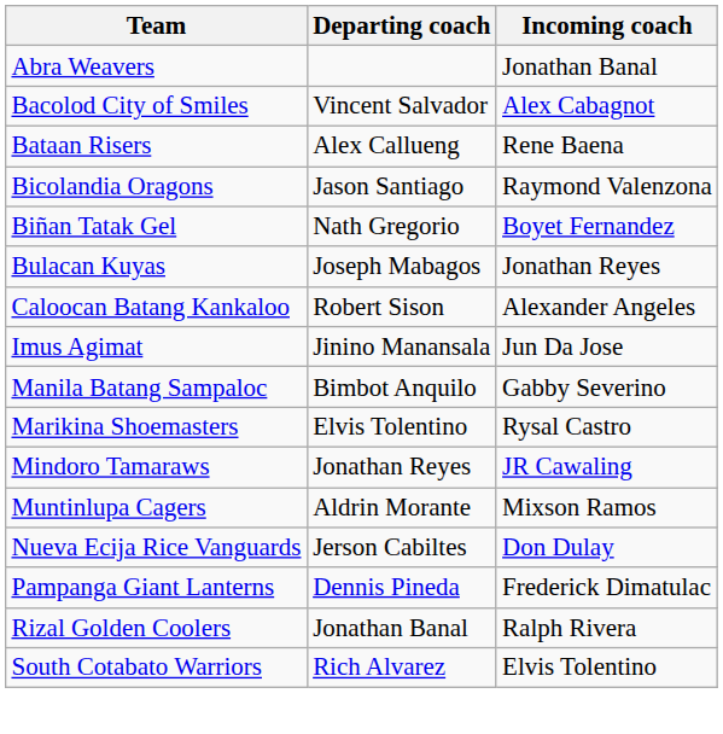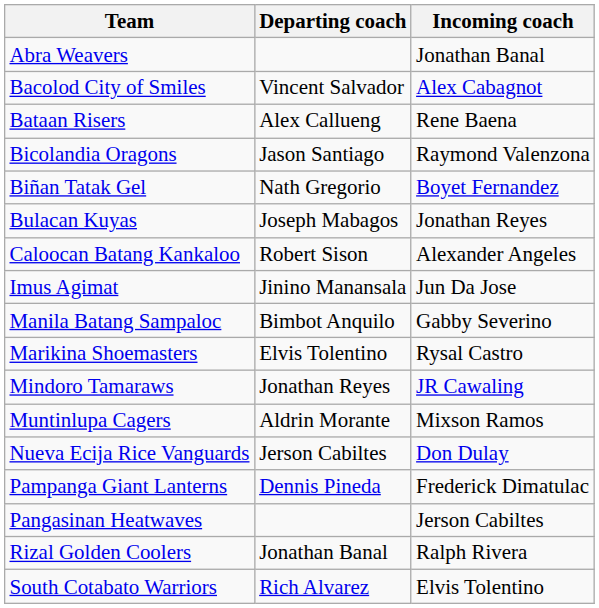 <table class="wikitable">
 <tr>
 <th>Team</th>
 <th>Departing coach</th>
 <th>Incoming coach</th>
 </tr>
 <tr>
 <td><a href='#'>Abra Weavers</a></td>
 <td></td>
 <td>Jonathan Banal</td>
 </tr>
 <tr>
 <td><a href='#'>Bacolod City of Smiles</a></td>
 <td>Vincent Salvador</td>
 <td><a href='#'>Alex Cabagnot</a></td>
 </tr>
 <tr>
 <td><a href='#'>Bataan Risers</a></td>
 <td>Alex Callueng</td>
 <td>Rene Baena</td>
 </tr>
 <tr>
 <td><a href='#'>Bicolandia Oragons</a></td>
 <td>Jason Santiago</td>
 <td>Raymond Valenzona</td>
 </tr>
 <tr>
 <td><a href='#'>Biñan Tatak Gel</a></td>
 <td>Nath Gregorio</td>
 <td><a href='#'>Boyet Fernandez</a></td>
 </tr>
 <tr>
 <td><a href='#'>Bulacan Kuyas</a></td>
 <td>Joseph Mabagos</td>
 <td>Jonathan Reyes</td>
 </tr>
 <tr>
 <td><a href='#'>Caloocan Batang Kankaloo</a></td>
 <td>Robert Sison</td>
 <td>Alexander Angeles</td>
 </tr>
 <tr>
 <td><a href='#'>Imus Agimat</a></td>
 <td>Jinino Manansala</td>
 <td>Jun Da Jose</td>
 </tr>
 <tr>
 <td><a href='#'>Manila Batang Sampaloc</a></td>
 <td>Bimbot Anquilo</td>
 <td>Gabby Severino</td>
 </tr>
 <tr>
 <td><a href='#'>Marikina Shoemasters</a></td>
 <td>Elvis Tolentino</td>
 <td>Rysal Castro</td>
 </tr>
 <tr>
 <td><a href='#'>Mindoro Tamaraws</a></td>
 <td>Jonathan Reyes</td>
 <td><a href='#'>JR Cawaling</a></td>
 </tr>
 <tr>
 <td><a href='#'>Muntinlupa Cagers</a></td>
 <td>Aldrin Morante</td>
 <td>Mixson Ramos</td>
 </tr>
 <tr>
 <td><a href='#'>Nueva Ecija Rice Vanguards</a></td>
 <td>Jerson Cabiltes</td>
 <td><a href='#'>Don Dulay</a></td>
 </tr>
 <tr>
 <td><a href='#'>Pampanga Giant Lanterns</a></td>
 <td><a href='#'>Dennis Pineda</a></td>
 <td>Frederick Dimatulac</td>
 </tr>
 <tr>
+<td><a href='#'>Pangasinan Heatwaves</a></td>
+<td></td>
+<td>Jerson Cabiltes</td>
+</tr>
+<tr>
 <td><a href='#'>Rizal Golden Coolers</a></td>
 <td>Jonathan Banal</td>
 <td>Ralph Rivera</td>
 </tr>
 <tr>
 <td><a href='#'>South Cotabato Warriors</a></td>
 <td><a href='#'>Rich Alvarez</a></td>
 <td>Elvis Tolentino</td>
 </tr>
 </table>
